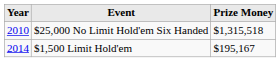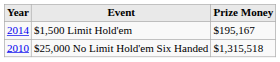 <table class="wikitable">
 <tr>
 <th style="background: #E9E9E9;">Year</th>
 <th style="background: #E9E9E9;">Event</th>
 <th style="background: #E9E9E9;">Prize Money</th>
 </tr>
 <tr>
+<td><a href='#'>2014</a></td>
+<td>$1,500 Limit Hold'em</td>
+<td>$195,167</td>
+</tr>
+<tr>
 <td><a href='#'>2010</a></td>
 <td>$25,000 No Limit Hold'em Six Handed</td>
 <td>$1,315,518</td>
 </tr>
-<tr>
-<td><a href='#'>2014</a></td>
-<td>$1,500 Limit Hold'em</td>
-<td>$195,167</td>
-</tr>
 </table>
